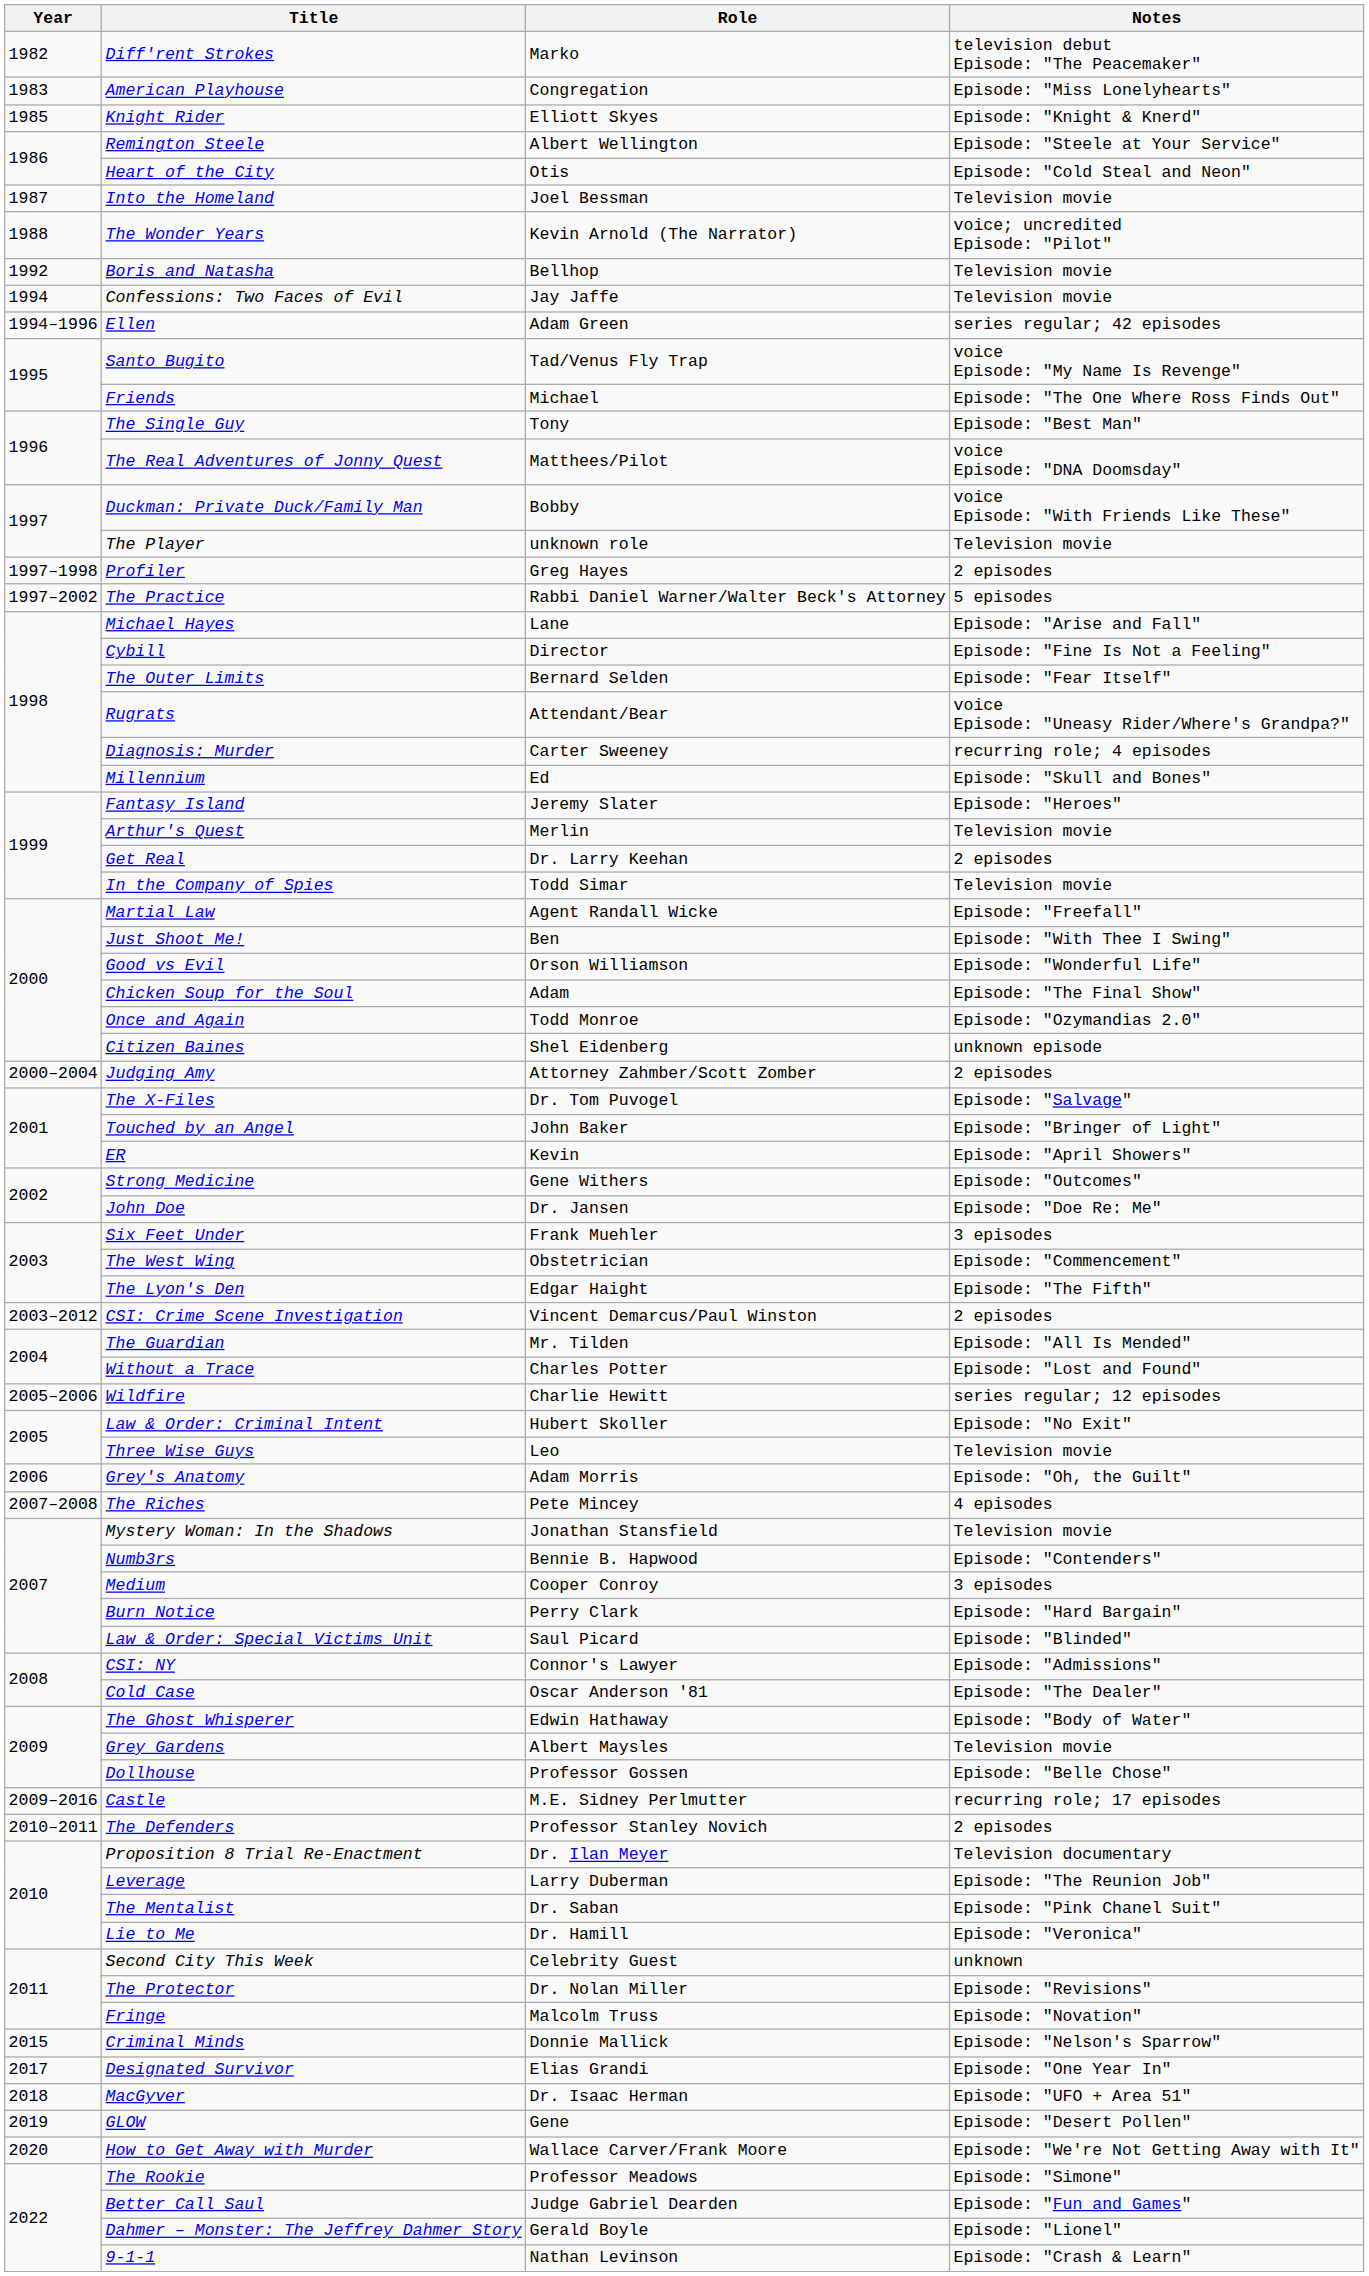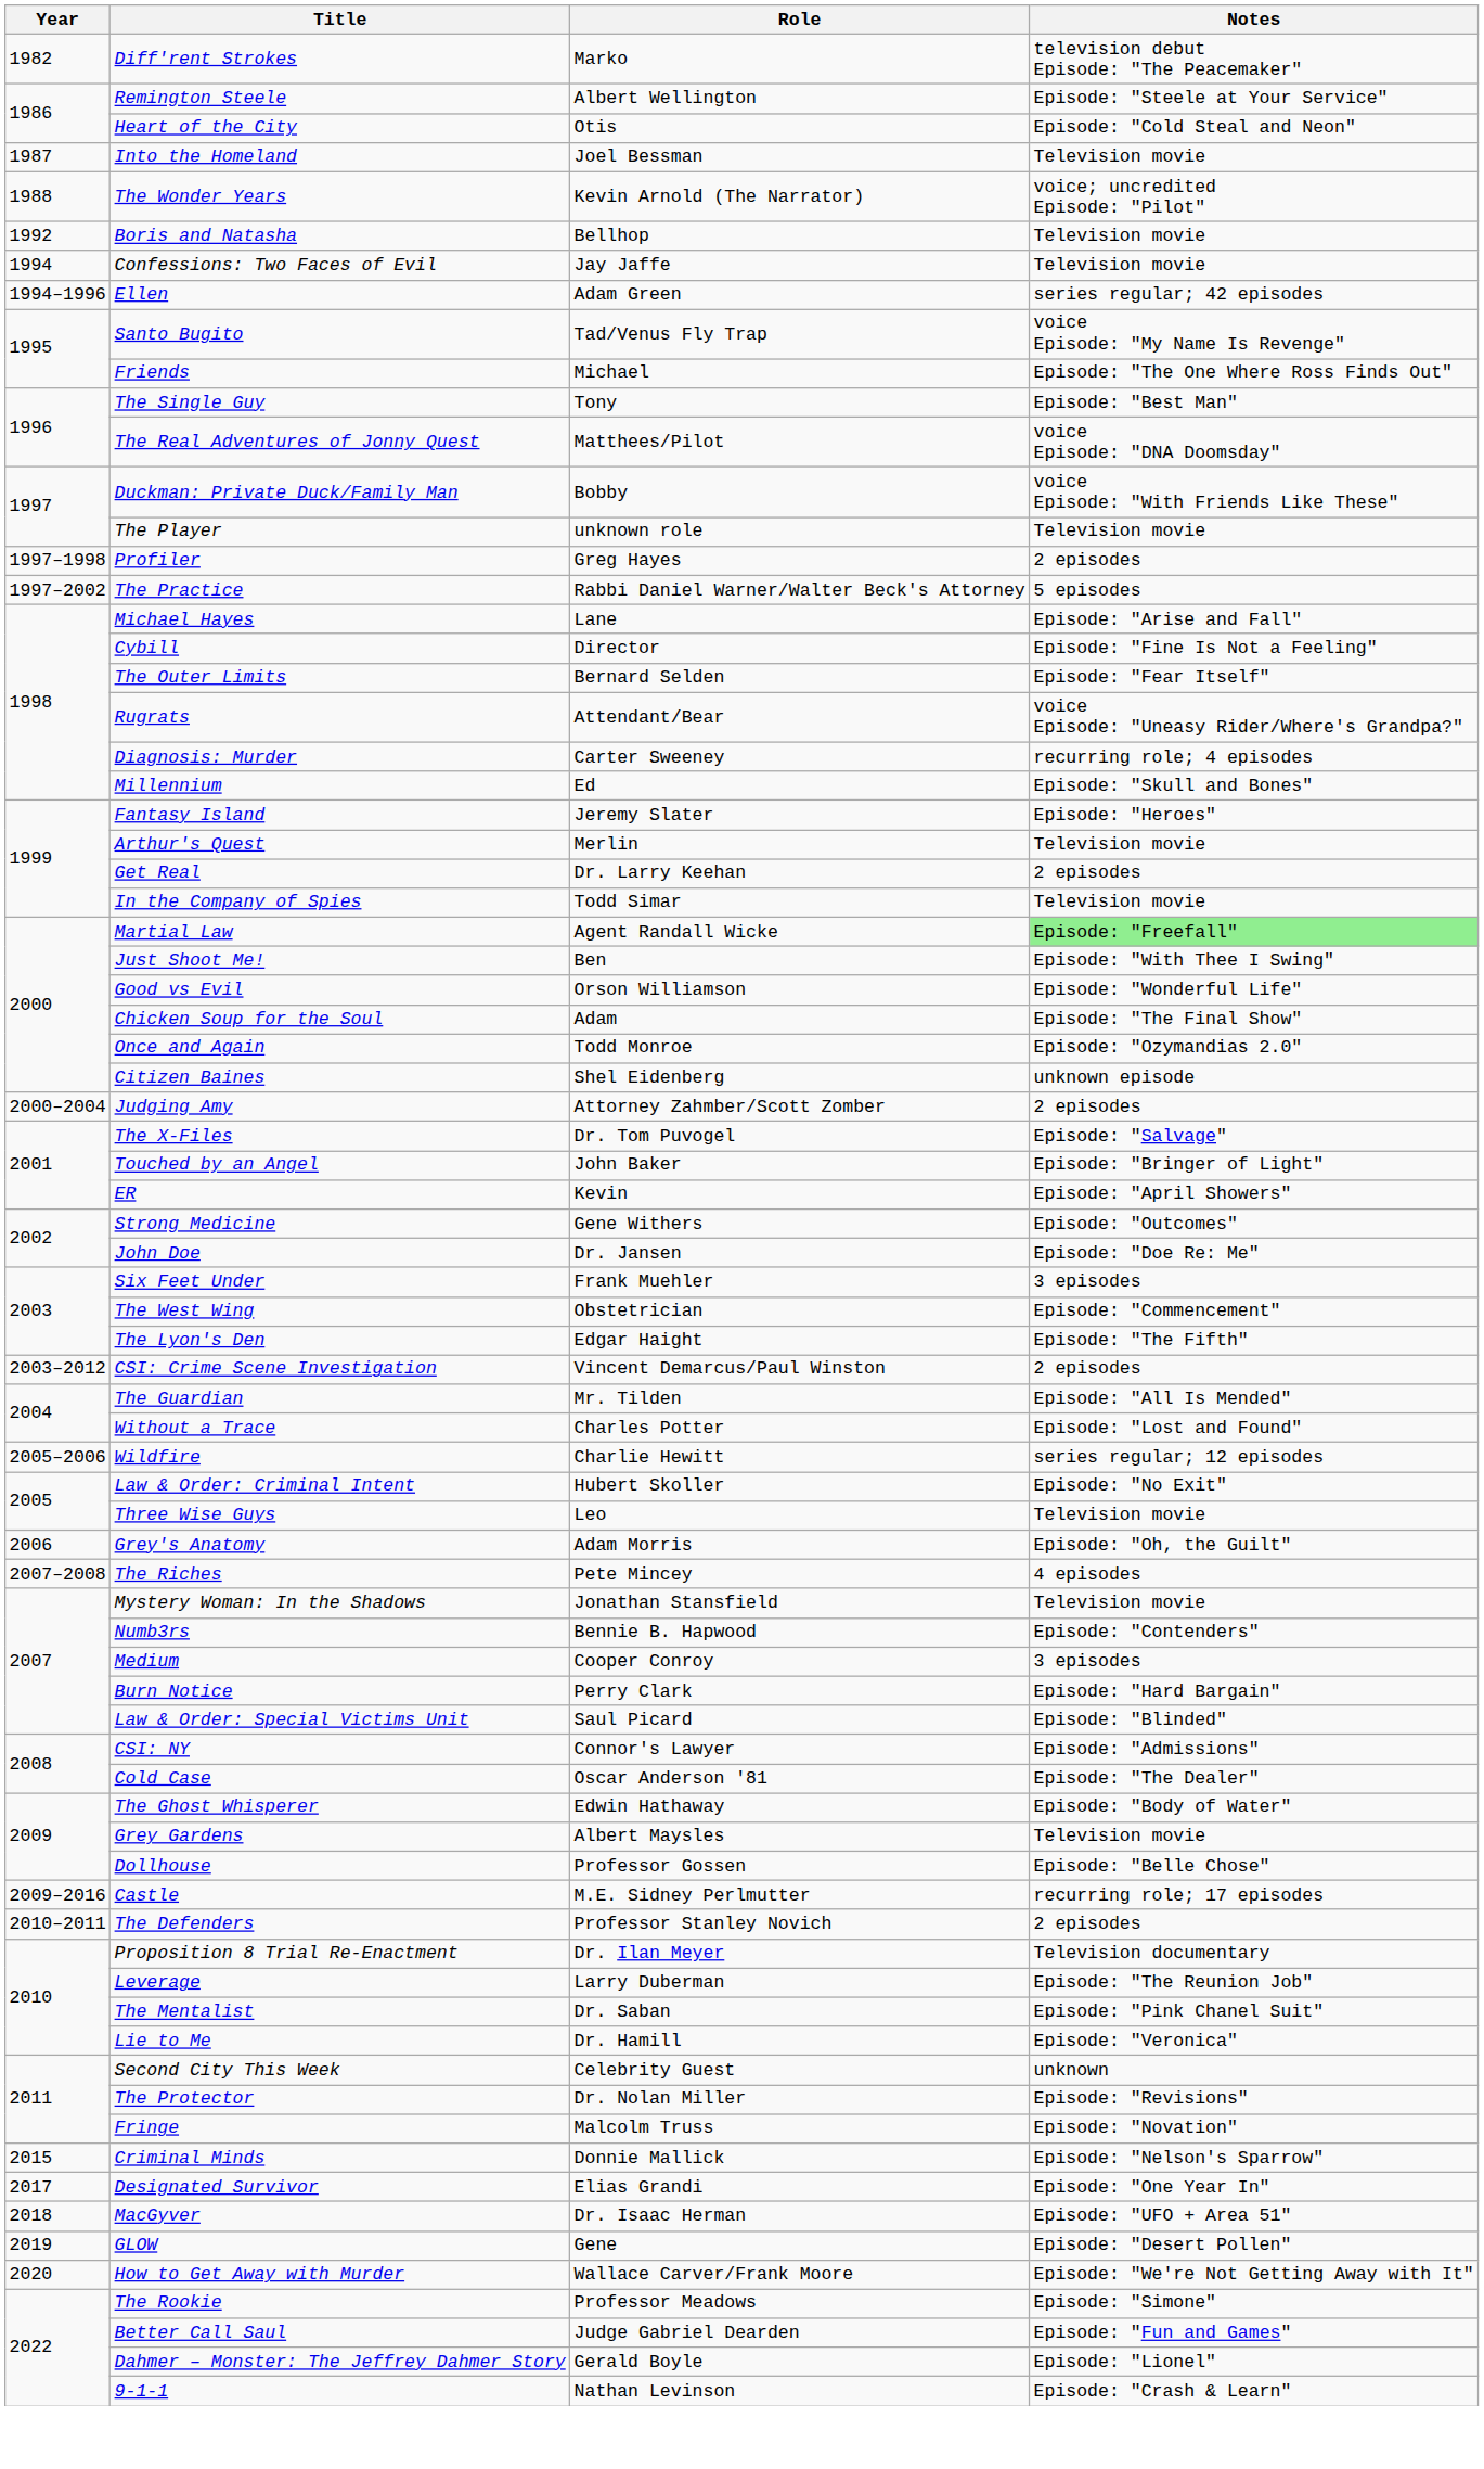 <table class="wikitable">
 <tr>
 <th>Year</th>
 <th>Title</th>
 <th>Role</th>
 <th>Notes</th>
 </tr>
 <tr>
 <td>1982</td>
 <td><em><a href='#'>Diff'rent Strokes</a></em></td>
 <td>Marko</td>
 <td>television debut<br>Episode: "The Peacemaker"</td>
-</tr>
-<tr>
-<td>1983</td>
-<td><em><a href='#'>American Playhouse</a></em></td>
-<td>Congregation</td>
-<td>Episode: "Miss Lonelyhearts"</td>
-</tr>
-<tr>
-<td>1985</td>
-<td><em><a href='#'>Knight Rider</a></em></td>
-<td>Elliott Skyes</td>
-<td>Episode: "Knight & Knerd"</td>
 </tr>
 <tr>
 <td rowspan="2">1986</td>
 <td><em><a href='#'>Remington Steele</a></em></td>
 <td>Albert Wellington</td>
 <td>Episode: "Steele at Your Service"</td>
 </tr>
 <tr>
 <td><em><a href='#'>Heart of the City</a></em></td>
 <td>Otis</td>
 <td>Episode: "Cold Steal and Neon"</td>
 </tr>
 <tr>
 <td>1987</td>
 <td><em><a href='#'>Into the Homeland</a></em></td>
 <td>Joel Bessman</td>
 <td>Television movie</td>
 </tr>
 <tr>
 <td>1988</td>
 <td><em><a href='#'>The Wonder Years</a></em></td>
 <td>Kevin Arnold (The Narrator)</td>
 <td>voice; uncredited<br>Episode: "Pilot"</td>
 </tr>
 <tr>
 <td>1992</td>
 <td><em><a href='#'>Boris and Natasha</a></em></td>
 <td>Bellhop</td>
 <td>Television movie</td>
 </tr>
 <tr>
 <td>1994</td>
 <td><em>Confessions: Two Faces of Evil</em></td>
 <td>Jay Jaffe</td>
 <td>Television movie</td>
 </tr>
 <tr>
 <td>1994–1996</td>
 <td><em><a href='#'>Ellen</a></em></td>
 <td>Adam Green</td>
 <td>series regular; 42 episodes</td>
 </tr>
 <tr>
 <td rowspan="2">1995</td>
 <td><em><a href='#'>Santo Bugito</a></em></td>
 <td>Tad/Venus Fly Trap</td>
 <td>voice<br>Episode: "My Name Is Revenge"</td>
 </tr>
 <tr>
 <td><em><a href='#'>Friends</a></em></td>
 <td>Michael</td>
 <td>Episode: "The One Where Ross Finds Out"</td>
 </tr>
 <tr>
 <td rowspan="2">1996</td>
 <td><em><a href='#'>The Single Guy</a></em></td>
 <td>Tony</td>
 <td>Episode: "Best Man"</td>
 </tr>
 <tr>
 <td><em><a href='#'>The Real Adventures of Jonny Quest</a></em></td>
 <td>Matthees/Pilot</td>
 <td>voice<br>Episode: "DNA Doomsday"</td>
 </tr>
 <tr>
 <td rowspan="2">1997</td>
 <td><em><a href='#'>Duckman: Private Duck/Family Man</a></em></td>
 <td>Bobby</td>
 <td>voice<br>Episode: "With Friends Like These"</td>
 </tr>
 <tr>
 <td><em>The Player</em></td>
 <td>unknown role</td>
 <td>Television movie</td>
 </tr>
 <tr>
 <td>1997–1998</td>
 <td><em><a href='#'>Profiler</a></em></td>
 <td>Greg Hayes</td>
 <td>2 episodes</td>
 </tr>
 <tr>
 <td>1997–2002</td>
 <td><em><a href='#'>The Practice</a></em></td>
 <td>Rabbi Daniel Warner/Walter Beck's Attorney</td>
 <td>5 episodes</td>
 </tr>
 <tr>
 <td rowspan="6">1998</td>
 <td><em><a href='#'>Michael Hayes</a></em></td>
 <td>Lane</td>
 <td>Episode: "Arise and Fall"</td>
 </tr>
 <tr>
 <td><em><a href='#'>Cybill</a></em></td>
 <td>Director</td>
 <td>Episode: "Fine Is Not a Feeling"</td>
 </tr>
 <tr>
 <td><em><a href='#'>The Outer Limits</a></em></td>
 <td>Bernard Selden</td>
 <td>Episode: "Fear Itself"</td>
 </tr>
 <tr>
 <td><em><a href='#'>Rugrats</a></em></td>
 <td>Attendant/Bear</td>
 <td>voice<br>Episode: "Uneasy Rider/Where's Grandpa?"</td>
 </tr>
 <tr>
 <td><em><a href='#'>Diagnosis: Murder</a></em></td>
 <td>Carter Sweeney</td>
 <td>recurring role; 4 episodes</td>
 </tr>
 <tr>
 <td><em><a href='#'>Millennium</a></em></td>
 <td>Ed</td>
 <td>Episode: "Skull and Bones"</td>
 </tr>
 <tr>
 <td rowspan="4">1999</td>
 <td><em><a href='#'>Fantasy Island</a></em></td>
 <td>Jeremy Slater</td>
 <td>Episode: "Heroes"</td>
 </tr>
 <tr>
 <td><em><a href='#'>Arthur's Quest</a></em></td>
 <td>Merlin</td>
 <td>Television movie</td>
 </tr>
 <tr>
 <td><em><a href='#'>Get Real</a></em></td>
 <td>Dr. Larry Keehan</td>
 <td>2 episodes</td>
 </tr>
 <tr>
 <td><em><a href='#'>In the Company of Spies</a></em></td>
 <td>Todd Simar</td>
 <td>Television movie</td>
 </tr>
 <tr>
 <td rowspan="6">2000</td>
 <td><em><a href='#'>Martial Law</a></em></td>
 <td>Agent Randall Wicke</td>
-<td>Episode: "Freefall"</td>
+<td style="background: lightgreen;">Episode: "Freefall"</td>
 </tr>
 <tr>
 <td><em><a href='#'>Just Shoot Me!</a></em></td>
 <td>Ben</td>
 <td>Episode: "With Thee I Swing"</td>
 </tr>
 <tr>
 <td><em><a href='#'>Good vs Evil</a></em></td>
 <td>Orson Williamson</td>
 <td>Episode: "Wonderful Life"</td>
 </tr>
 <tr>
 <td><em><a href='#'>Chicken Soup for the Soul</a></em></td>
 <td>Adam</td>
 <td>Episode: "The Final Show"</td>
 </tr>
 <tr>
 <td><em><a href='#'>Once and Again</a></em></td>
 <td>Todd Monroe</td>
 <td>Episode: "Ozymandias 2.0"</td>
 </tr>
 <tr>
 <td><em><a href='#'>Citizen Baines</a></em></td>
 <td>Shel Eidenberg</td>
 <td>unknown episode</td>
 </tr>
 <tr>
 <td>2000–2004</td>
 <td><em><a href='#'>Judging Amy</a></em></td>
 <td>Attorney Zahmber/Scott Zomber</td>
 <td>2 episodes</td>
 </tr>
 <tr>
 <td rowspan="3">2001</td>
 <td><em><a href='#'>The X-Files</a></em></td>
 <td>Dr. Tom Puvogel</td>
 <td>Episode: "<a href='#'>Salvage</a>"</td>
 </tr>
 <tr>
 <td><em><a href='#'>Touched by an Angel</a></em></td>
 <td>John Baker</td>
 <td>Episode: "Bringer of Light"</td>
 </tr>
 <tr>
 <td><em><a href='#'>ER</a></em></td>
 <td>Kevin</td>
 <td>Episode: "April Showers"</td>
 </tr>
 <tr>
 <td rowspan="2">2002</td>
 <td><em><a href='#'>Strong Medicine</a></em></td>
 <td>Gene Withers</td>
 <td>Episode: "Outcomes"</td>
 </tr>
 <tr>
 <td><em><a href='#'>John Doe</a></em></td>
 <td>Dr. Jansen</td>
 <td>Episode: "Doe Re: Me"</td>
 </tr>
 <tr>
 <td rowspan="3">2003</td>
 <td><em><a href='#'>Six Feet Under</a></em></td>
 <td>Frank Muehler</td>
 <td>3 episodes</td>
 </tr>
 <tr>
 <td><em><a href='#'>The West Wing</a></em></td>
 <td>Obstetrician</td>
 <td>Episode: "Commencement"</td>
 </tr>
 <tr>
 <td><em><a href='#'>The Lyon's Den</a></em></td>
 <td>Edgar Haight</td>
 <td>Episode: "The Fifth"</td>
 </tr>
 <tr>
 <td>2003–2012</td>
 <td><em><a href='#'>CSI: Crime Scene Investigation</a></em></td>
 <td>Vincent Demarcus/Paul Winston</td>
 <td>2 episodes</td>
 </tr>
 <tr>
 <td rowspan="2">2004</td>
 <td><em><a href='#'>The Guardian</a></em></td>
 <td>Mr. Tilden</td>
 <td>Episode: "All Is Mended"</td>
 </tr>
 <tr>
 <td><em><a href='#'>Without a Trace</a></em></td>
 <td>Charles Potter</td>
 <td>Episode: "Lost and Found"</td>
 </tr>
 <tr>
 <td>2005–2006</td>
 <td><em><a href='#'>Wildfire</a></em></td>
 <td>Charlie Hewitt</td>
 <td>series regular; 12 episodes</td>
 </tr>
 <tr>
 <td rowspan="2">2005</td>
 <td><em><a href='#'>Law & Order: Criminal Intent</a></em></td>
 <td>Hubert Skoller</td>
 <td>Episode: "No Exit"</td>
 </tr>
 <tr>
 <td><em><a href='#'>Three Wise Guys</a></em></td>
 <td>Leo</td>
 <td>Television movie</td>
 </tr>
 <tr>
 <td>2006</td>
 <td><em><a href='#'>Grey's Anatomy</a></em></td>
 <td>Adam Morris</td>
 <td>Episode: "Oh, the Guilt"</td>
 </tr>
 <tr>
 <td>2007–2008</td>
 <td><em><a href='#'>The Riches</a></em></td>
 <td>Pete Mincey</td>
 <td>4 episodes</td>
 </tr>
 <tr>
 <td rowspan="5">2007</td>
 <td><em>Mystery Woman: In the Shadows</em></td>
 <td>Jonathan Stansfield</td>
 <td>Television movie</td>
 </tr>
 <tr>
 <td><em><a href='#'>Numb3rs</a></em></td>
 <td>Bennie B. Hapwood</td>
 <td>Episode: "Contenders"</td>
 </tr>
 <tr>
 <td><em><a href='#'>Medium</a></em></td>
 <td>Cooper Conroy</td>
 <td>3 episodes</td>
 </tr>
 <tr>
 <td><em><a href='#'>Burn Notice</a></em></td>
 <td>Perry Clark</td>
 <td>Episode: "Hard Bargain"</td>
 </tr>
 <tr>
 <td><em><a href='#'>Law & Order: Special Victims Unit</a></em></td>
 <td>Saul Picard</td>
 <td>Episode: "Blinded"</td>
 </tr>
 <tr>
 <td rowspan="2">2008</td>
 <td><em><a href='#'>CSI: NY</a></em></td>
 <td>Connor's Lawyer</td>
 <td>Episode: "Admissions"</td>
 </tr>
 <tr>
 <td><em><a href='#'>Cold Case</a></em></td>
 <td>Oscar Anderson '81</td>
 <td>Episode: "The Dealer"</td>
 </tr>
 <tr>
 <td rowspan="3">2009</td>
 <td><em><a href='#'>The Ghost Whisperer</a></em></td>
 <td>Edwin Hathaway</td>
 <td>Episode: "Body of Water"</td>
 </tr>
 <tr>
 <td><em><a href='#'>Grey Gardens</a></em></td>
 <td>Albert Maysles</td>
 <td>Television movie</td>
 </tr>
 <tr>
 <td><em><a href='#'>Dollhouse</a></em></td>
 <td>Professor Gossen</td>
 <td>Episode: "Belle Chose"</td>
 </tr>
 <tr>
 <td>2009–2016</td>
 <td><em><a href='#'>Castle</a></em></td>
 <td>M.E. Sidney Perlmutter</td>
 <td>recurring role; 17 episodes</td>
 </tr>
 <tr>
 <td>2010–2011</td>
 <td><em><a href='#'>The Defenders</a></em></td>
 <td>Professor Stanley Novich</td>
 <td>2 episodes</td>
 </tr>
 <tr>
 <td rowspan="4">2010</td>
 <td><em>Proposition 8 Trial Re-Enactment</em></td>
 <td>Dr. <a href='#'>Ilan Meyer</a></td>
 <td>Television documentary</td>
 </tr>
 <tr>
 <td><em><a href='#'>Leverage</a></em></td>
 <td>Larry Duberman</td>
 <td>Episode: "The Reunion Job"</td>
 </tr>
 <tr>
 <td><em><a href='#'>The Mentalist</a></em></td>
 <td>Dr. Saban</td>
 <td>Episode: "Pink Chanel Suit"</td>
 </tr>
 <tr>
 <td><em><a href='#'>Lie to Me</a></em></td>
 <td>Dr. Hamill</td>
 <td>Episode: "Veronica"</td>
 </tr>
 <tr>
 <td rowspan="3">2011</td>
 <td><em>Second City This Week</em></td>
 <td>Celebrity Guest</td>
 <td>unknown</td>
 </tr>
 <tr>
 <td><em><a href='#'>The Protector</a></em></td>
 <td>Dr. Nolan Miller</td>
 <td>Episode: "Revisions"</td>
 </tr>
 <tr>
 <td><em><a href='#'>Fringe</a></em></td>
 <td>Malcolm Truss</td>
 <td>Episode: "Novation"</td>
 </tr>
 <tr>
 <td>2015</td>
 <td><em><a href='#'>Criminal Minds</a></em></td>
 <td>Donnie Mallick</td>
 <td>Episode: "Nelson's Sparrow"</td>
 </tr>
 <tr>
 <td>2017</td>
 <td><em><a href='#'>Designated Survivor</a></em></td>
 <td>Elias Grandi</td>
 <td>Episode: "One Year In"</td>
 </tr>
 <tr>
 <td>2018</td>
 <td><em><a href='#'>MacGyver</a></em></td>
 <td>Dr. Isaac Herman</td>
 <td>Episode: "UFO + Area 51"</td>
 </tr>
 <tr>
 <td>2019</td>
 <td><em><a href='#'>GLOW</a></em></td>
 <td>Gene</td>
 <td>Episode: "Desert Pollen"</td>
 </tr>
 <tr>
 <td>2020</td>
 <td><em><a href='#'>How to Get Away with Murder</a></em></td>
 <td>Wallace Carver/Frank Moore</td>
 <td>Episode: "We're Not Getting Away with It"</td>
 </tr>
 <tr>
 <td rowspan="4">2022</td>
 <td><em><a href='#'>The Rookie</a></em></td>
 <td>Professor Meadows</td>
 <td>Episode: "Simone"</td>
 </tr>
 <tr>
 <td><em><a href='#'>Better Call Saul</a></em></td>
 <td>Judge Gabriel Dearden</td>
 <td>Episode: "<a href='#'>Fun and Games</a>"</td>
 </tr>
 <tr>
 <td><em><a href='#'>Dahmer – Monster: The Jeffrey Dahmer Story</a></em></td>
 <td>Gerald Boyle</td>
 <td>Episode: "Lionel"</td>
 </tr>
 <tr>
 <td><em><a href='#'>9-1-1</a></em></td>
 <td>Nathan Levinson</td>
 <td>Episode: "Crash & Learn"</td>
 </tr>
 </table>
